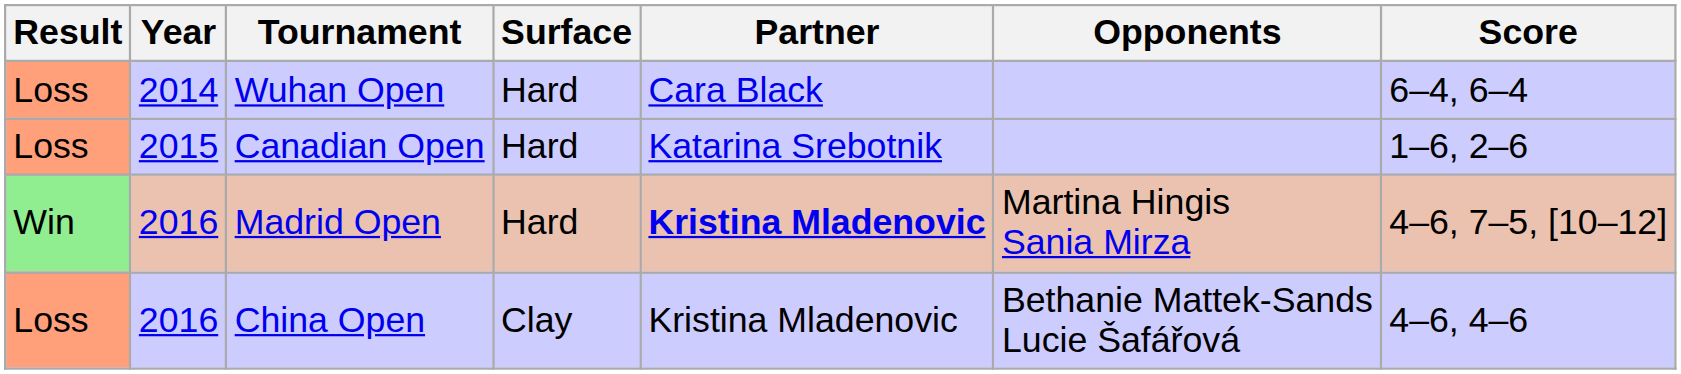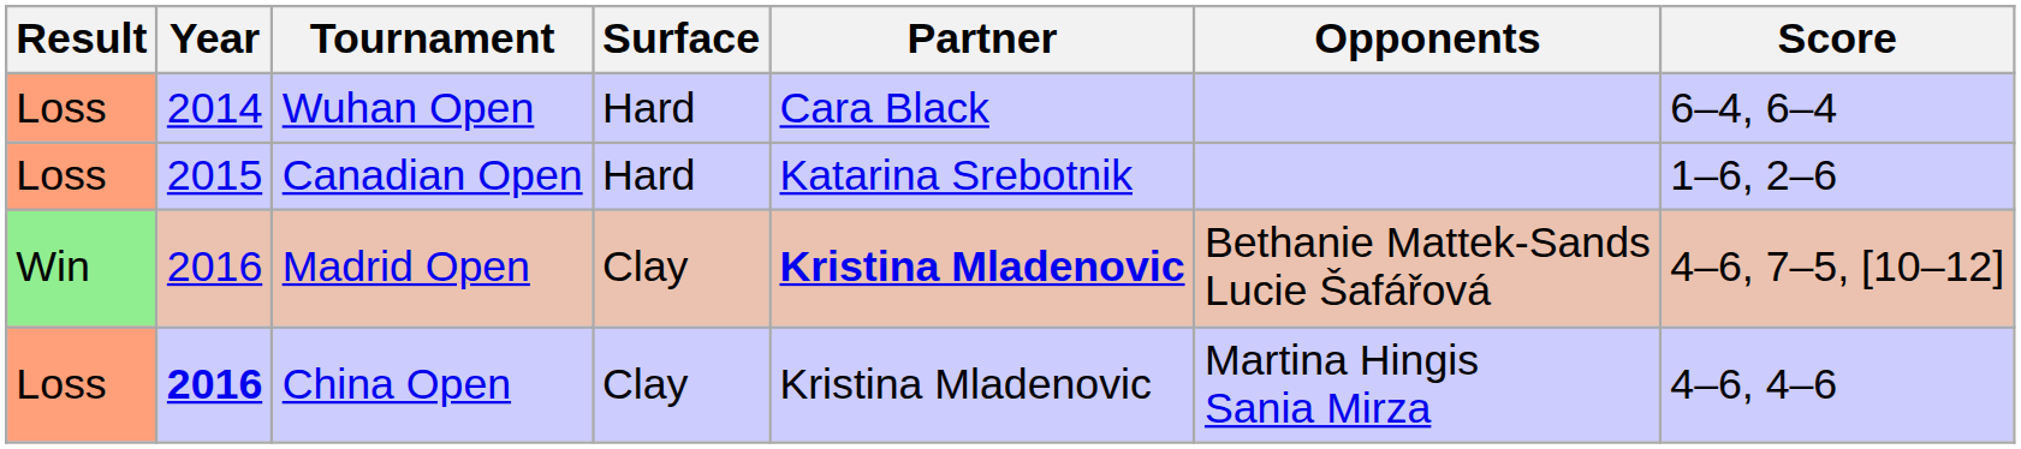 <table class="sortable wikitable">
 <tr>
 <th>Result</th>
 <th>Year</th>
 <th>Tournament</th>
 <th>Surface</th>
 <th>Partner</th>
 <th>Opponents</th>
 <th>Score</th>
 </tr>
 <tr bgcolor=CCCCFF>
 <td bgcolor=FFA07A>Loss</td>
 <td><a href='#'>2014</a></td>
 <td><a href='#'>Wuhan Open</a></td>
 <td>Hard</td>
 <td> <a href='#'>Cara Black</a></td>
 <td></td>
 <td>6–4, 6–4</td>
 </tr>
 <tr bgcolor=CCCCFF>
 <td bgcolor=FFA07A>Loss</td>
 <td><a href='#'>2015</a></td>
 <td><a href='#'>Canadian Open</a></td>
 <td>Hard</td>
 <td> <a href='#'>Katarina Srebotnik</a></td>
 <td></td>
 <td>1–6, 2–6</td>
 </tr>
 <tr style="background:#ebc2af;">
 <td bgcolor=LightGreen>Win</td>
 <td><a href='#'>2016</a></td>
 <td><a href='#'>Madrid Open</a></td>
-<td>Hard</td>
+<td>Clay</td>
 <td><strong> <a href='#'>Kristina Mladenovic</a></strong></td>
-<td> Martina Hingis<br> <a href='#'>Sania Mirza</a></td>
+<td> Bethanie Mattek-Sands<br> Lucie Šafářová</td>
 <td>4–6, 7–5, [10–12]</td>
 </tr>
 <tr bgcolor=CCCCFF>
 <td bgcolor=FfA07A>Loss</td>
-<td><a href='#'>2016</a></td>
+<td><strong><a href='#'>2016</a></strong></td>
 <td><a href='#'>China Open</a></td>
 <td>Clay</td>
 <td> Kristina Mladenovic</td>
-<td> Bethanie Mattek-Sands<br> Lucie Šafářová</td>
+<td> Martina Hingis<br> <a href='#'>Sania Mirza</a></td>
 <td>4–6, 4–6</td>
 </tr>
 </table>
